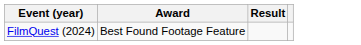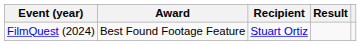 <table class="wikitable">
 <tr>
 <th>Event (year)</th>
 <th>Award</th>
+<th>Recipient</th>
 <th>Result</th>
 <th></th>
 </tr>
 <tr>
 <td><a href='#'>FilmQuest</a> (2024)</td>
 <td>Best Found Footage Feature</td>
+<td><a href='#'>Stuart Ortiz</a></td>
 <td></td>
 <td></td>
 </tr>
 </table>
